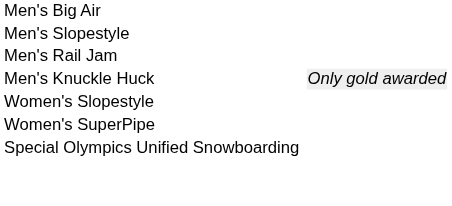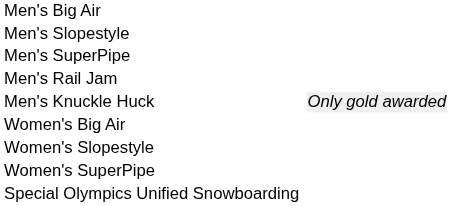 <table>
 <tr>
 <td>Men's Big Air</td>
 <td></td>
 <td></td>
 <td></td>
 </tr>
 <tr>
 <td>Men's Slopestyle</td>
 <td></td>
 <td></td>
 <td></td>
 </tr>
 <tr>
+<td>Men's SuperPipe</td>
+<td></td>
+<td></td>
+<td></td>
+</tr>
+<tr>
 <td>Men's Rail Jam</td>
 <td></td>
 <td></td>
 <td></td>
 </tr>
 <tr>
 <td>Men's Knuckle Huck</td>
 <td></td>
 <td colspan=2 align=center bgcolor="#EFEFEF"><em>Only gold awarded</em></td>
+</tr>
+<tr>
+<td>Women's Big Air</td>
+<td></td>
+<td></td>
+<td></td>
 </tr>
 <tr>
 <td>Women's Slopestyle</td>
 <td></td>
 <td></td>
 <td></td>
 </tr>
 <tr>
 <td>Women's SuperPipe</td>
 <td></td>
 <td></td>
 <td></td>
 </tr>
 <tr>
 <td>Special Olympics Unified Snowboarding</td>
 <td><br></td>
 <td><br></td>
 <td><br></td>
 </tr>
 </table>
